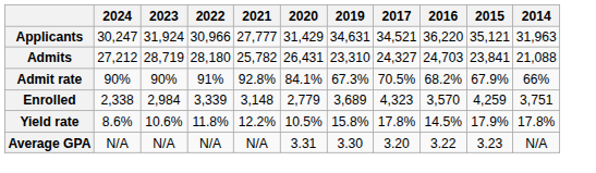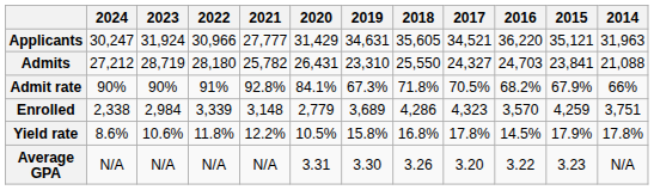 <table class="wikitable" style="font-size:88%; text-align:center; margin-left:1em">
 <tr>
 <th> </th>
 <th>2024</th>
 <th>2023</th>
 <th>2022</th>
 <th>2021</th>
 <th>2020</th>
 <th>2019</th>
+<th>2018</th>
 <th>2017</th>
 <th>2016</th>
 <th>2015</th>
 <th>2014</th>
 </tr>
 <tr style="text-align:center;">
 <th>Applicants</th>
 <td>30,247</td>
 <td>31,924</td>
 <td>30,966</td>
 <td>27,777</td>
 <td>31,429</td>
 <td>34,631</td>
+<td>35,605</td>
 <td>34,521</td>
 <td>36,220</td>
 <td>35,121</td>
 <td>31,963</td>
 </tr>
 <tr>
 <th>Admits</th>
 <td>27,212</td>
 <td>28,719</td>
 <td>28,180</td>
 <td>25,782</td>
 <td>26,431</td>
 <td>23,310</td>
+<td>25,550</td>
 <td>24,327</td>
 <td>24,703</td>
 <td>23,841</td>
 <td>21,088</td>
 </tr>
 <tr>
 <th>Admit rate</th>
 <td>90%</td>
 <td>90%</td>
 <td>91%</td>
 <td>92.8%</td>
 <td>84.1%</td>
 <td>67.3%</td>
+<td>71.8%</td>
 <td>70.5%</td>
 <td>68.2%</td>
 <td>67.9%</td>
 <td>66%</td>
 </tr>
 <tr>
 <th>Enrolled</th>
 <td>2,338</td>
 <td>2,984</td>
 <td>3,339</td>
 <td>3,148</td>
 <td>2,779</td>
 <td>3,689</td>
+<td>4,286</td>
 <td>4,323</td>
 <td>3,570</td>
 <td>4,259</td>
 <td>3,751</td>
 </tr>
 <tr>
 <th>Yield rate</th>
 <td>8.6%</td>
 <td>10.6%</td>
 <td>11.8%</td>
 <td>12.2%</td>
 <td>10.5%</td>
 <td>15.8%</td>
+<td>16.8%</td>
 <td>17.8%</td>
 <td>14.5%</td>
 <td>17.9%</td>
 <td>17.8%</td>
 </tr>
 <tr>
 <th>Average GPA</th>
 <td>N/A</td>
 <td>N/A</td>
 <td>N/A</td>
 <td>N/A</td>
 <td>3.31</td>
 <td>3.30</td>
+<td>3.26</td>
 <td>3.20</td>
 <td>3.22</td>
 <td>3.23</td>
 <td>N/A</td>
 </tr>
 </table>
